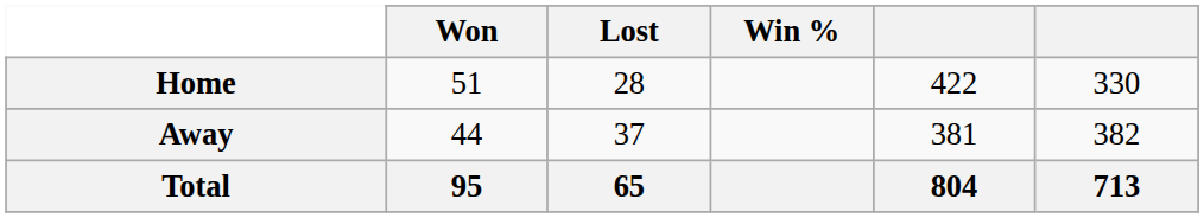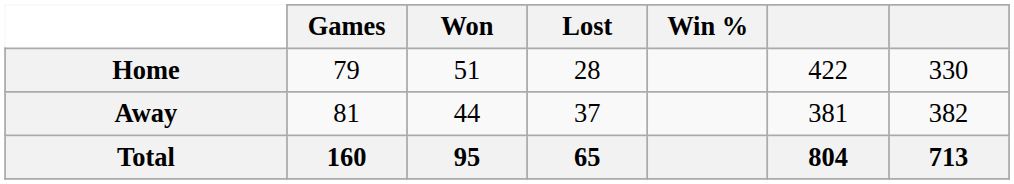 <table class="wikitable" style="font-size:95%; text-align:center; width:38em; border:0;margin: 0.5em auto;">
 <tr>
 <td width="28%" style="background:#fff;border:0;"></td>
+<th width="12%">Games</th>
 <th width="12%">Won</th>
 <th width="12%">Lost</th>
 <th width="12%">Win %</th>
 <th width="12%"></th>
 <th width="12%"></th>
 </tr>
 <tr>
 <th>Home</th>
+<td>79</td>
 <td>51</td>
 <td>28</td>
 <td></td>
 <td>422</td>
 <td>330</td>
 </tr>
 <tr>
 <th>Away</th>
+<td>81</td>
 <td>44</td>
 <td>37</td>
 <td></td>
 <td>381</td>
 <td>382</td>
 </tr>
 <tr>
 <th>Total</th>
+<th>160</th>
 <th>95</th>
 <th>65</th>
 <th></th>
 <th>804</th>
 <th>713</th>
 </tr>
 </table>
